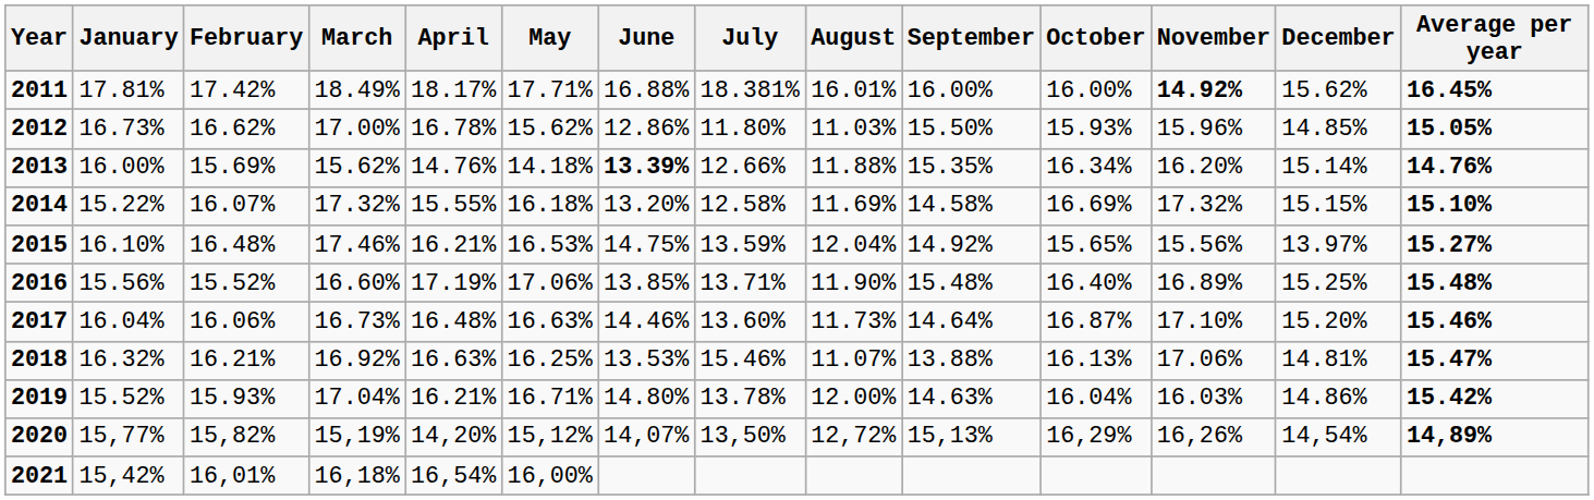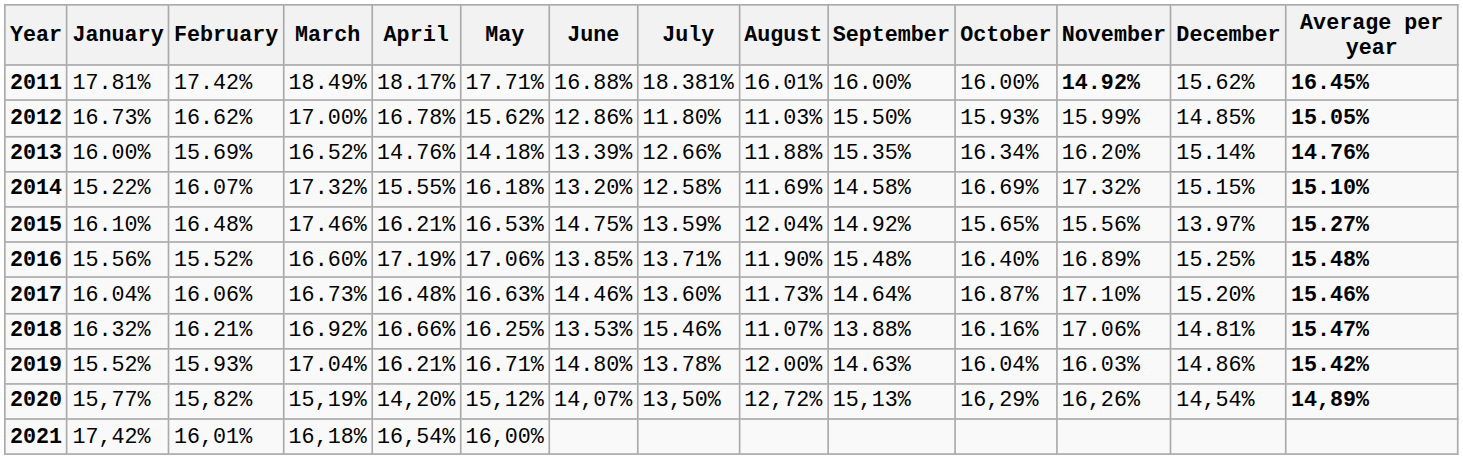 <table class="wikitable">
 <tr>
 <th>Year</th>
 <th>January</th>
 <th>February</th>
 <th>March</th>
 <th>April</th>
 <th>May</th>
 <th>June</th>
 <th>July</th>
 <th>August</th>
 <th>September</th>
 <th>October</th>
 <th>November</th>
 <th>December</th>
 <th>Average per year</th>
 </tr>
 <tr>
 <td><strong>2011</strong></td>
 <td>17.81%</td>
 <td>17.42%</td>
 <td>18.49%</td>
 <td>18.17%</td>
 <td>17.71%</td>
 <td>16.88%</td>
 <td>18.381%</td>
 <td>16.01%</td>
 <td>16.00%</td>
 <td>16.00%</td>
 <td><strong>14.92%</strong></td>
 <td>15.62%</td>
 <td><strong>16.45%</strong></td>
 </tr>
 <tr>
 <td><strong>2012</strong></td>
 <td>16.73%</td>
 <td>16.62%</td>
 <td>17.00%</td>
 <td>16.78%</td>
 <td>15.62%</td>
 <td>12.86%</td>
 <td>11.80%</td>
 <td>11.03%</td>
 <td>15.50%</td>
 <td>15.93%</td>
-<td>15.96%</td>
+<td>15.99%</td>
 <td>14.85%</td>
 <td><strong>15.05%</strong></td>
 </tr>
 <tr>
 <td><strong>2013</strong></td>
 <td>16.00%</td>
 <td>15.69%</td>
-<td>15.62%</td>
+<td>16.52%</td>
 <td>14.76%</td>
 <td>14.18%</td>
-<td><strong>13.39%</strong></td>
+<td>13.39%</td>
 <td>12.66%</td>
 <td>11.88%</td>
 <td>15.35%</td>
 <td>16.34%</td>
 <td>16.20%</td>
 <td>15.14%</td>
 <td><strong>14.76%</strong></td>
 </tr>
 <tr>
 <td><strong>2014</strong></td>
 <td>15.22%</td>
 <td>16.07%</td>
 <td>17.32%</td>
 <td>15.55%</td>
 <td>16.18%</td>
 <td>13.20%</td>
 <td>12.58%</td>
 <td>11.69%</td>
 <td>14.58%</td>
 <td>16.69%</td>
 <td>17.32%</td>
 <td>15.15%</td>
 <td><strong>15.10%</strong></td>
 </tr>
 <tr>
 <td><strong>2015</strong></td>
 <td>16.10%</td>
 <td>16.48%</td>
 <td>17.46%</td>
 <td>16.21%</td>
 <td>16.53%</td>
 <td>14.75%</td>
 <td>13.59%</td>
 <td>12.04%</td>
 <td>14.92%</td>
 <td>15.65%</td>
 <td>15.56%</td>
 <td>13.97%</td>
 <td><strong>15.27%</strong></td>
 </tr>
 <tr>
 <td><strong>2016</strong></td>
 <td>15.56%</td>
 <td>15.52%</td>
 <td>16.60%</td>
 <td>17.19%</td>
 <td>17.06%</td>
 <td>13.85%</td>
 <td>13.71%</td>
 <td>11.90%</td>
 <td>15.48%</td>
 <td>16.40%</td>
 <td>16.89%</td>
 <td>15.25%</td>
 <td><strong>15.48%</strong></td>
 </tr>
 <tr>
 <td><strong>2017</strong></td>
 <td>16.04%</td>
 <td>16.06%</td>
 <td>16.73%</td>
 <td>16.48%</td>
 <td>16.63%</td>
 <td>14.46%</td>
 <td>13.60%</td>
 <td>11.73%</td>
 <td>14.64%</td>
 <td>16.87%</td>
 <td>17.10%</td>
 <td>15.20%</td>
 <td><strong>15.46%</strong></td>
 </tr>
 <tr>
 <td><strong>2018</strong></td>
 <td>16.32%</td>
 <td>16.21%</td>
 <td>16.92%</td>
-<td>16.63%</td>
+<td>16.66%</td>
 <td>16.25%</td>
 <td>13.53%</td>
 <td>15.46%</td>
 <td>11.07%</td>
 <td>13.88%</td>
-<td>16.13%</td>
+<td>16.16%</td>
 <td>17.06%</td>
 <td>14.81%</td>
 <td><strong>15.47%</strong></td>
 </tr>
 <tr>
 <td><strong>2019</strong></td>
 <td>15.52%</td>
 <td>15.93%</td>
 <td>17.04%</td>
 <td>16.21%</td>
 <td>16.71%</td>
 <td>14.80%</td>
 <td>13.78%</td>
 <td>12.00%</td>
 <td>14.63%</td>
 <td>16.04%</td>
 <td>16.03%</td>
 <td>14.86%</td>
 <td><strong>15.42%</strong></td>
 </tr>
 <tr>
 <td><strong>2020</strong></td>
 <td>15,77%</td>
 <td>15,82%</td>
 <td>15,19%</td>
 <td>14,20%</td>
 <td>15,12%</td>
 <td>14,07%</td>
 <td>13,50%</td>
 <td>12,72%</td>
 <td>15,13%</td>
 <td>16,29%</td>
 <td>16,26%</td>
 <td>14,54%</td>
 <td><strong>14,89%</strong></td>
 </tr>
 <tr>
 <td><strong>2021</strong></td>
-<td>15,42%</td>
+<td>17,42%</td>
 <td>16,01%</td>
 <td>16,18%</td>
 <td>16,54%</td>
 <td>16,00%</td>
 <td></td>
 <td></td>
 <td></td>
 <td></td>
 <td></td>
 <td></td>
 <td></td>
 <td></td>
 </tr>
 </table>
